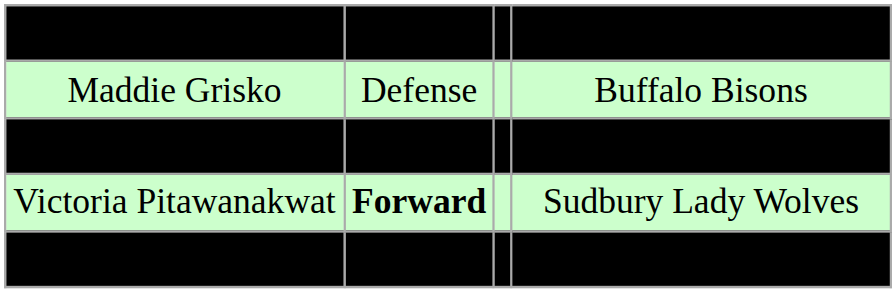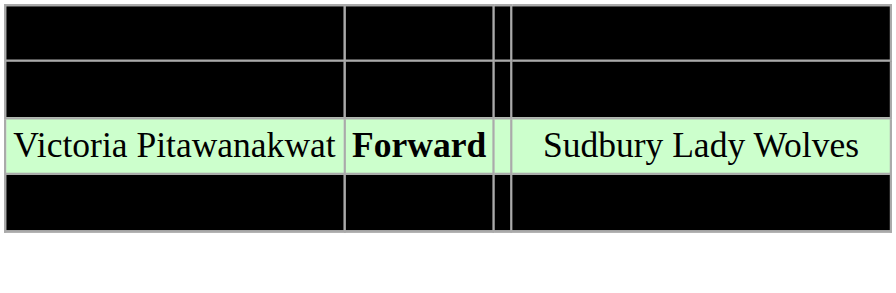 <table class="wikitable">
 <tr align="center" bgcolor=" ">
 <td>Lauren Carroll</td>
 <td>Defense</td>
 <td></td>
 <td>Oakville Jr. Hornets</td>
 </tr>
-<tr align="center" bgcolor="#ccffcc">
-<td>Maddie Grisko</td>
-<td>Defense</td>
-<td></td>
-<td>Buffalo Bisons</td>
-</tr>
 <tr align="center" bgcolor=" ">
 <td>Darcy Henderson</td>
 <td>Forward</td>
 <td></td>
-<td>Chicago Mission</td>
+<td>Burlington Jr. Barracudas</td>
 </tr>
 <tr align="center" bgcolor="#ccffcc">
 <td>Victoria Pitawanakwat</td>
 <td><strong>Forward</strong></td>
 <td></td>
 <td>Sudbury Lady Wolves</td>
 </tr>
 <tr align="center" bgcolor=" ">
 <td>Christa Vuglar</td>
 <td>Forward</td>
 <td></td>
-<td>Burlington Jr. Barracudas</td>
+<td>Chicago Mission</td>
 </tr>
 <tr align="center" bgcolor=" ">
 </tr>
 </table>
